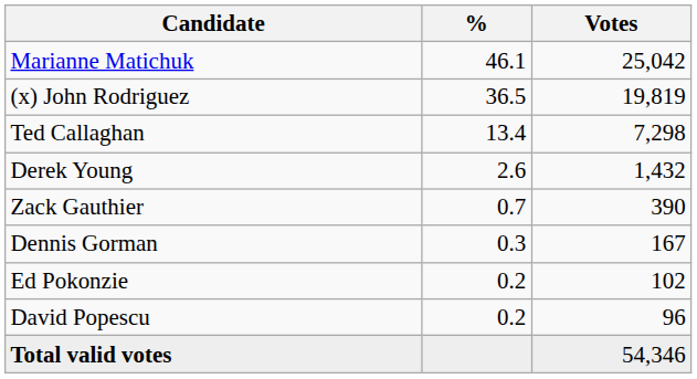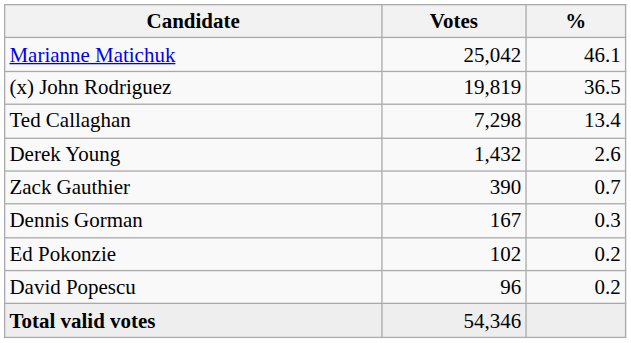 <table style="width:475px;" class="wikitable">
 <tr>
 <th align="center">Candidate</th>
+<th align="center">Votes</th>
 <th align="center">%</th>
-<th align="center">Votes</th>
 </tr>
 <tr>
 <td align="left"><a href='#'>Marianne Matichuk</a></td>
+<td align="right">25,042</td>
 <td align="right">46.1</td>
-<td align="right">25,042</td>
 </tr>
 <tr>
 <td align="left">(x) John Rodriguez</td>
+<td align="right">19,819</td>
 <td align="right">36.5</td>
-<td align="right">19,819</td>
 </tr>
 <tr>
 <td align="left">Ted Callaghan</td>
+<td align="right">7,298</td>
 <td align="right">13.4</td>
-<td align="right">7,298</td>
 </tr>
 <tr>
 <td align="left">Derek Young</td>
+<td align="right">1,432</td>
 <td align="right">2.6</td>
-<td align="right">1,432</td>
 </tr>
 <tr>
 <td align="left">Zack Gauthier</td>
+<td align="right">390</td>
 <td align="right">0.7</td>
-<td align="right">390</td>
 </tr>
 <tr>
 <td align="left">Dennis Gorman</td>
+<td align="right">167</td>
 <td align="right">0.3</td>
-<td align="right">167</td>
 </tr>
 <tr>
 <td align="left">Ed Pokonzie</td>
+<td align="right">102</td>
 <td align="right">0.2</td>
-<td align="right">102</td>
 </tr>
 <tr>
 <td align="left">David Popescu</td>
+<td align="right">96</td>
 <td align="right">0.2</td>
-<td align="right">96</td>
 </tr>
 <tr bgcolor="#EEEEEE">
 <td align="left"><strong>Total valid votes</strong></td>
+<td align="right">54,346</td>
 <td align="right"></td>
-<td align="right">54,346</td>
 </tr>
 </table>
